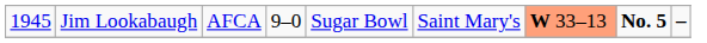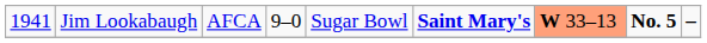 <table class="wikitable">
 <tr>
 </tr>
 <tr>
-<td style="text-align: center;"><a href='#'>1945</a></td>
+<td style="text-align: center;"><a href='#'>1941</a></td>
 <td style="text-align: center;"><a href='#'>Jim Lookabaugh</a></td>
 <td style="text-align: center;"><a href='#'>AFCA</a></td>
 <td style="text-align: center;">9–0</td>
 <td style="text-align: center;"><a href='#'>Sugar Bowl</a></td>
-<td style="text-align: center;"><a href='#'>Saint Mary's</a></td>
+<td style="text-align: center;"><strong><a href='#'>Saint Mary's</a></strong></td>
 <td style="background: lightsalmon; text-align: center;"><strong>W</strong> 33–13 </td>
 <td style="text-align: center;"><strong>No. 5</strong></td>
 <td style="text-align: center;"><strong>–</strong></td>
 </tr>
 <tr>
 </tr>
 </table>
